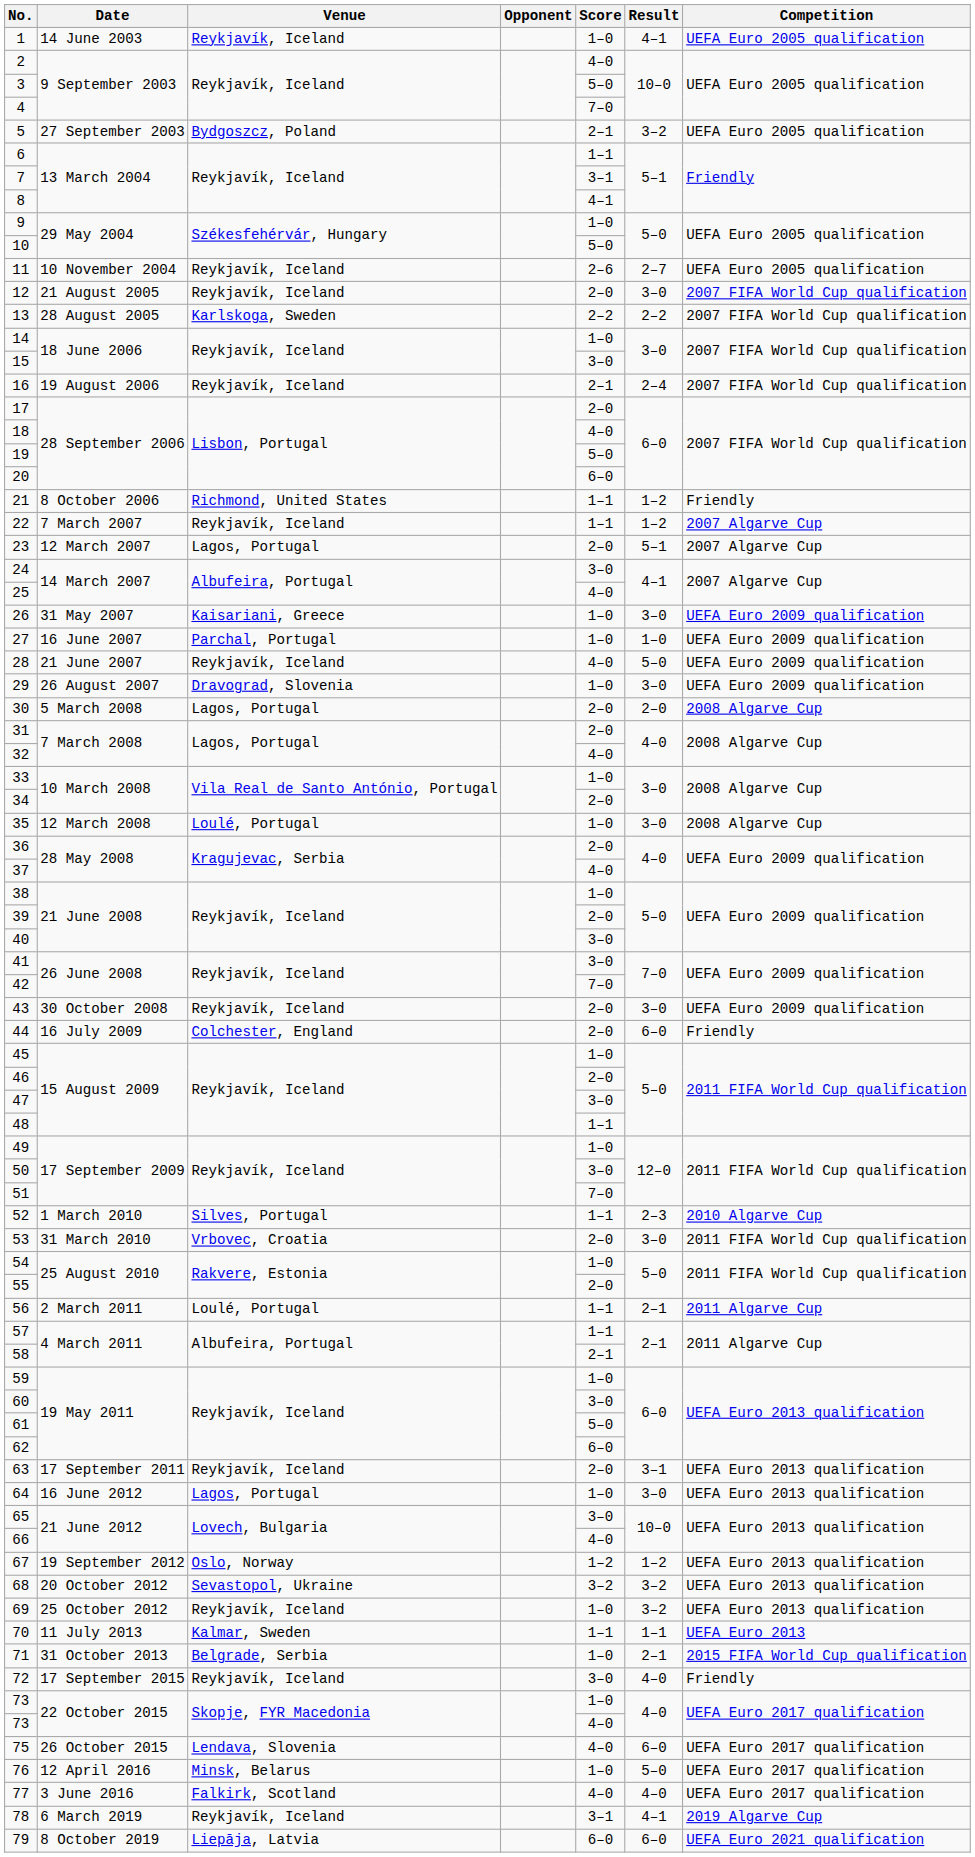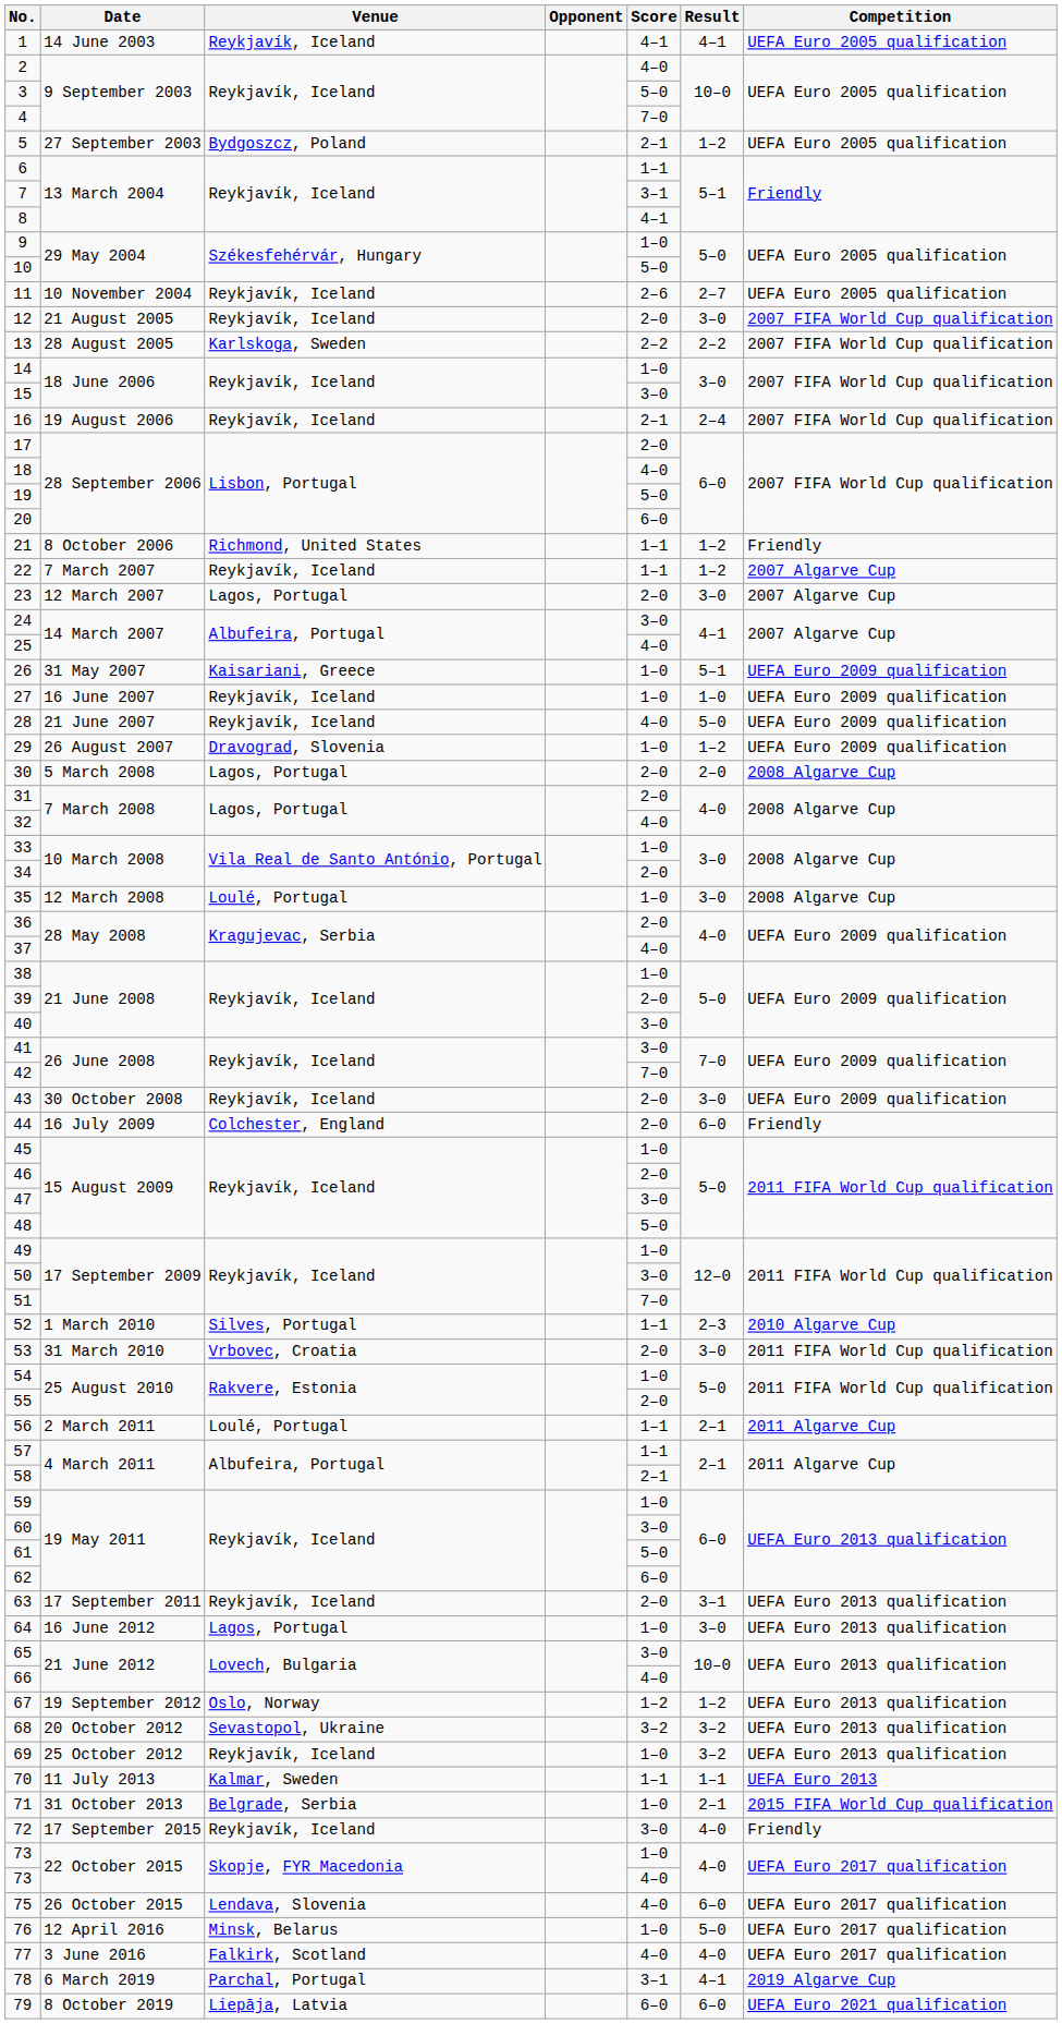 <table class="wikitable sortable">
 <tr>
 <th scope="col">No.</th>
 <th scope="col">Date</th>
 <th scope="col">Venue</th>
 <th scope="col">Opponent</th>
 <th scope="col">Score</th>
 <th scope="col">Result</th>
 <th scope="col">Competition</th>
 </tr>
 <tr>
 <td align="center">1</td>
 <td>14 June 2003</td>
 <td><a href='#'>Reykjavík</a>, Iceland</td>
 <td></td>
-<td align="center">1–0</td>
+<td align="center">4–1</td>
 <td align="center">4–1</td>
 <td><a href='#'>UEFA Euro 2005 qualification</a></td>
 </tr>
 <tr>
 <td align="center">2</td>
 <td rowspan="3">9 September 2003</td>
 <td rowspan="3">Reykjavík, Iceland</td>
 <td rowspan="3"></td>
 <td align="center">4–0</td>
 <td rowspan="3" style="text-align:center;">10–0</td>
 <td rowspan="3">UEFA Euro 2005 qualification</td>
 </tr>
 <tr>
 <td align="center">3</td>
 <td align="center">5–0</td>
 </tr>
 <tr>
 <td align="center">4</td>
 <td align="center">7–0</td>
 </tr>
 <tr>
 <td align="center">5</td>
 <td>27 September 2003</td>
 <td><a href='#'>Bydgoszcz</a>, Poland</td>
 <td></td>
 <td align="center">2–1</td>
-<td align="center">3–2</td>
+<td align="center">1–2</td>
 <td>UEFA Euro 2005 qualification</td>
 </tr>
 <tr>
 <td align="center">6</td>
 <td rowspan="3">13 March 2004</td>
 <td rowspan="3">Reykjavík, Iceland</td>
 <td rowspan="3"></td>
 <td align="center">1–1</td>
 <td rowspan="3" style="text-align:center;">5–1</td>
 <td rowspan="3"><a href='#'>Friendly</a></td>
 </tr>
 <tr>
 <td align="center">7</td>
 <td align="center">3–1</td>
 </tr>
 <tr>
 <td align="center">8</td>
 <td align="center">4–1</td>
 </tr>
 <tr>
 <td align="center">9</td>
 <td rowspan="2">29 May 2004</td>
 <td rowspan="2"><a href='#'>Székesfehérvár</a>, Hungary</td>
 <td rowspan="2"></td>
 <td align="center">1–0</td>
 <td rowspan="2" style="text-align:center;">5–0</td>
 <td rowspan="2">UEFA Euro 2005 qualification</td>
 </tr>
 <tr>
 <td align="center">10</td>
 <td align="center">5–0</td>
 </tr>
 <tr>
 <td align="center">11</td>
 <td>10 November 2004</td>
 <td>Reykjavík, Iceland</td>
 <td></td>
 <td align="center">2–6</td>
 <td align="center">2–7</td>
 <td>UEFA Euro 2005 qualification</td>
 </tr>
 <tr>
 <td align="center">12</td>
 <td>21 August 2005</td>
 <td>Reykjavík, Iceland</td>
 <td></td>
 <td align="center">2–0</td>
 <td align="center">3–0</td>
 <td><a href='#'>2007 FIFA World Cup qualification</a></td>
 </tr>
 <tr>
 <td align="center">13</td>
 <td>28 August 2005</td>
 <td><a href='#'>Karlskoga</a>, Sweden</td>
 <td></td>
 <td align="center">2–2</td>
 <td align="center">2–2</td>
 <td>2007 FIFA World Cup qualification</td>
 </tr>
 <tr>
 <td align="center">14</td>
 <td rowspan="2">18 June 2006</td>
 <td rowspan="2">Reykjavík, Iceland</td>
 <td rowspan="2"></td>
 <td align="center">1–0</td>
 <td rowspan="2" style="text-align:center;">3–0</td>
 <td rowspan="2">2007 FIFA World Cup qualification</td>
 </tr>
 <tr>
 <td align="center">15</td>
 <td align="center">3–0</td>
 </tr>
 <tr>
 <td align="center">16</td>
 <td>19 August 2006</td>
 <td>Reykjavík, Iceland</td>
 <td></td>
 <td align="center">2–1</td>
 <td align="center">2–4</td>
 <td>2007 FIFA World Cup qualification</td>
 </tr>
 <tr>
 <td align="center">17</td>
 <td rowspan="4">28 September 2006</td>
 <td rowspan="4"><a href='#'>Lisbon</a>, Portugal</td>
 <td rowspan="4"></td>
 <td align="center">2–0</td>
 <td rowspan=4 style="text-align:center;">6–0</td>
 <td rowspan="4">2007 FIFA World Cup qualification</td>
 </tr>
 <tr>
 <td align="center">18</td>
 <td align="center">4–0</td>
 </tr>
 <tr>
 <td align="center">19</td>
 <td align="center">5–0</td>
 </tr>
 <tr>
 <td align="center">20</td>
 <td align="center">6–0</td>
 </tr>
 <tr>
 <td align="center">21</td>
 <td>8 October 2006</td>
 <td><a href='#'>Richmond</a>, United States</td>
 <td></td>
 <td align="center">1–1</td>
 <td align="center">1–2</td>
 <td>Friendly</td>
 </tr>
 <tr>
 <td align="center">22</td>
 <td>7 March 2007</td>
 <td>Reykjavík, Iceland</td>
 <td></td>
 <td align="center">1–1</td>
 <td align="center">1–2</td>
 <td><a href='#'>2007 Algarve Cup</a></td>
 </tr>
 <tr>
 <td align="center">23</td>
 <td>12 March 2007</td>
 <td>Lagos, Portugal</td>
 <td></td>
 <td align="center">2–0</td>
-<td align="center">5–1</td>
+<td align="center">3–0</td>
 <td>2007 Algarve Cup</td>
 </tr>
 <tr>
 <td align="center">24</td>
 <td rowspan="2">14 March 2007</td>
 <td rowspan="2"><a href='#'>Albufeira</a>, Portugal</td>
 <td rowspan="2"></td>
 <td align="center">3–0</td>
 <td rowspan="2" style="text-align:center;">4–1</td>
 <td rowspan="2">2007 Algarve Cup</td>
 </tr>
 <tr>
 <td align="center">25</td>
 <td align="center">4–0</td>
 </tr>
 <tr>
 <td align="center">26</td>
 <td>31 May 2007</td>
 <td><a href='#'>Kaisariani</a>, Greece</td>
 <td></td>
 <td align="center">1–0</td>
-<td align="center">3–0</td>
+<td align="center">5–1</td>
 <td><a href='#'>UEFA Euro 2009 qualification</a></td>
 </tr>
 <tr>
 <td align="center">27</td>
 <td>16 June 2007</td>
-<td><a href='#'>Parchal</a>, Portugal</td>
+<td>Reykjavík, Iceland</td>
 <td></td>
 <td align="center">1–0</td>
 <td align="center">1–0</td>
 <td>UEFA Euro 2009 qualification</td>
 </tr>
 <tr>
 <td align="center">28</td>
 <td>21 June 2007</td>
 <td>Reykjavík, Iceland</td>
 <td></td>
 <td align="center">4–0</td>
 <td align="center">5–0</td>
 <td>UEFA Euro 2009 qualification</td>
 </tr>
 <tr>
 <td align="center">29</td>
 <td>26 August 2007</td>
 <td><a href='#'>Dravograd</a>, Slovenia</td>
 <td></td>
 <td align="center">1–0</td>
-<td align="center">3–0</td>
+<td align="center">1–2</td>
 <td>UEFA Euro 2009 qualification</td>
 </tr>
 <tr>
 <td align="center">30</td>
 <td>5 March 2008</td>
 <td>Lagos, Portugal</td>
 <td></td>
 <td align="center">2–0</td>
 <td align="center">2–0</td>
 <td><a href='#'>2008 Algarve Cup</a></td>
 </tr>
 <tr>
 <td align="center">31</td>
 <td rowspan="2">7 March 2008</td>
 <td rowspan="2">Lagos, Portugal</td>
 <td rowspan="2"></td>
 <td align="center">2–0</td>
 <td rowspan="2" style="text-align:center;">4–0</td>
 <td rowspan="2">2008 Algarve Cup</td>
 </tr>
 <tr>
 <td align="center">32</td>
 <td align="center">4–0</td>
 </tr>
 <tr>
 <td align="center">33</td>
 <td rowspan="2">10 March 2008</td>
 <td rowspan="2"><a href='#'>Vila Real de Santo António</a>, Portugal</td>
 <td rowspan="2"></td>
 <td align="center">1–0</td>
 <td rowspan="2" style="text-align:center;">3–0</td>
 <td rowspan="2">2008 Algarve Cup</td>
 </tr>
 <tr>
 <td align="center">34</td>
 <td align="center">2–0</td>
 </tr>
 <tr>
 <td align="center">35</td>
 <td>12 March 2008</td>
 <td><a href='#'>Loulé</a>, Portugal</td>
 <td></td>
 <td align="center">1–0</td>
 <td align="center">3–0</td>
 <td>2008 Algarve Cup</td>
 </tr>
 <tr>
 <td align="center">36</td>
 <td rowspan="2">28 May 2008</td>
 <td rowspan="2"><a href='#'>Kragujevac</a>, Serbia</td>
 <td rowspan="2"></td>
 <td align="center">2–0</td>
 <td rowspan="2" style="text-align:center;">4–0</td>
 <td rowspan="2">UEFA Euro 2009 qualification</td>
 </tr>
 <tr>
 <td align="center">37</td>
 <td align="center">4–0</td>
 </tr>
 <tr>
 <td align="center">38</td>
 <td rowspan="3">21 June 2008</td>
 <td rowspan="3">Reykjavík, Iceland</td>
 <td rowspan="3"></td>
 <td align="center">1–0</td>
 <td rowspan="3" style="text-align:center;">5–0</td>
 <td rowspan="3">UEFA Euro 2009 qualification</td>
 </tr>
 <tr>
 <td align="center">39</td>
 <td align="center">2–0</td>
 </tr>
 <tr>
 <td align="center">40</td>
 <td align="center">3–0</td>
 </tr>
 <tr>
 <td align="center">41</td>
 <td rowspan="2">26 June 2008</td>
 <td rowspan="2">Reykjavík, Iceland</td>
 <td rowspan="2"></td>
 <td align="center">3–0</td>
 <td rowspan="2" style="text-align:center;">7–0</td>
 <td rowspan="2">UEFA Euro 2009 qualification</td>
 </tr>
 <tr>
 <td align="center">42</td>
 <td align="center">7–0</td>
 </tr>
 <tr>
 <td align="center">43</td>
 <td>30 October 2008</td>
 <td>Reykjavík, Iceland</td>
 <td></td>
 <td align="center">2–0</td>
 <td align="center">3–0</td>
 <td>UEFA Euro 2009 qualification</td>
 </tr>
 <tr>
 <td align="center">44</td>
 <td>16 July 2009</td>
 <td><a href='#'>Colchester</a>, England</td>
 <td></td>
 <td align="center">2–0</td>
 <td align="center">6–0</td>
 <td>Friendly</td>
 </tr>
 <tr>
 <td align="center">45</td>
 <td rowspan="4">15 August 2009</td>
 <td rowspan="4">Reykjavík, Iceland</td>
 <td rowspan="4"></td>
 <td align="center">1–0</td>
 <td rowspan=4 style="text-align:center;">5–0</td>
 <td rowspan="4"><a href='#'>2011 FIFA World Cup qualification</a></td>
 </tr>
 <tr>
 <td align="center">46</td>
 <td align="center">2–0</td>
 </tr>
 <tr>
 <td align="center">47</td>
 <td align="center">3–0</td>
 </tr>
 <tr>
 <td align="center">48</td>
-<td align="center">1–1</td>
+<td align="center">5–0</td>
 </tr>
 <tr>
 <td align="center">49</td>
 <td rowspan="3">17 September 2009</td>
 <td rowspan="3">Reykjavík, Iceland</td>
 <td rowspan="3"></td>
 <td align="center">1–0</td>
 <td rowspan="3" style="text-align:center;">12–0</td>
 <td rowspan="3">2011 FIFA World Cup qualification</td>
 </tr>
 <tr>
 <td align="center">50</td>
 <td align="center">3–0</td>
 </tr>
 <tr>
 <td align="center">51</td>
 <td align="center">7–0</td>
 </tr>
 <tr>
 <td align="center">52</td>
 <td>1 March 2010</td>
 <td><a href='#'>Silves</a>, Portugal</td>
 <td></td>
 <td align="center">1–1</td>
 <td align="center">2–3</td>
 <td><a href='#'>2010 Algarve Cup</a></td>
 </tr>
 <tr>
 <td align="center">53</td>
 <td>31 March 2010</td>
 <td><a href='#'>Vrbovec</a>, Croatia</td>
 <td></td>
 <td align="center">2–0</td>
 <td align="center">3–0</td>
 <td>2011 FIFA World Cup qualification</td>
 </tr>
 <tr>
 <td align="center">54</td>
 <td rowspan="2">25 August 2010</td>
 <td rowspan="2"><a href='#'>Rakvere</a>, Estonia</td>
 <td rowspan="2"></td>
 <td align="center">1–0</td>
 <td rowspan="2" style="text-align:center;">5–0</td>
 <td rowspan="2">2011 FIFA World Cup qualification</td>
 </tr>
 <tr>
 <td align="center">55</td>
 <td align="center">2–0</td>
 </tr>
 <tr>
 <td align="center">56</td>
 <td>2 March 2011</td>
 <td>Loulé, Portugal</td>
 <td></td>
 <td align="center">1–1</td>
 <td align="center">2–1</td>
 <td><a href='#'>2011 Algarve Cup</a></td>
 </tr>
 <tr>
 <td align="center">57</td>
 <td rowspan="2">4 March 2011</td>
 <td rowspan="2">Albufeira, Portugal</td>
 <td rowspan="2"></td>
 <td align="center">1–1</td>
 <td rowspan="2" style="text-align:center;">2–1</td>
 <td rowspan="2">2011 Algarve Cup</td>
 </tr>
 <tr>
 <td align="center">58</td>
 <td align="center">2–1</td>
 </tr>
 <tr>
 <td align="center">59</td>
 <td rowspan="4">19 May 2011</td>
 <td rowspan="4">Reykjavík, Iceland</td>
 <td rowspan="4"></td>
 <td align="center">1–0</td>
 <td rowspan=4 style="text-align:center;">6–0</td>
 <td rowspan="4"><a href='#'>UEFA Euro 2013 qualification</a></td>
 </tr>
 <tr>
 <td align="center">60</td>
 <td align="center">3–0</td>
 </tr>
 <tr>
 <td align="center">61</td>
 <td align="center">5–0</td>
 </tr>
 <tr>
 <td align="center">62</td>
 <td align="center">6–0</td>
 </tr>
 <tr>
 <td align="center">63</td>
 <td>17 September 2011</td>
 <td>Reykjavík, Iceland</td>
 <td></td>
 <td align="center">2–0</td>
 <td align="center">3–1</td>
 <td>UEFA Euro 2013 qualification</td>
 </tr>
 <tr>
 <td align="center">64</td>
 <td>16 June 2012</td>
 <td><a href='#'>Lagos</a>, Portugal</td>
 <td></td>
 <td align="center">1–0</td>
 <td align="center">3–0</td>
 <td>UEFA Euro 2013 qualification</td>
 </tr>
 <tr>
 <td align="center">65</td>
 <td rowspan="2">21 June 2012</td>
 <td rowspan="2"><a href='#'>Lovech</a>, Bulgaria</td>
 <td rowspan="2"></td>
 <td align="center">3–0</td>
 <td rowspan="2" style="text-align:center;">10–0</td>
 <td rowspan="2">UEFA Euro 2013 qualification</td>
 </tr>
 <tr>
 <td align="center">66</td>
 <td align="center">4–0</td>
 </tr>
 <tr>
 <td align="center">67</td>
 <td>19 September 2012</td>
 <td><a href='#'>Oslo</a>, Norway</td>
 <td></td>
 <td align="center">1–2</td>
 <td align="center">1–2</td>
 <td>UEFA Euro 2013 qualification</td>
 </tr>
 <tr>
 <td align="center">68</td>
 <td>20 October 2012</td>
 <td><a href='#'>Sevastopol</a>, Ukraine</td>
 <td></td>
 <td align="center">3–2</td>
 <td align="center">3–2</td>
 <td>UEFA Euro 2013 qualification</td>
 </tr>
 <tr>
 <td align="center">69</td>
 <td>25 October 2012</td>
 <td>Reykjavík, Iceland</td>
 <td></td>
 <td align="center">1–0</td>
 <td align="center">3–2</td>
 <td>UEFA Euro 2013 qualification</td>
 </tr>
 <tr>
 <td align="center">70</td>
 <td>11 July 2013</td>
 <td><a href='#'>Kalmar</a>, Sweden</td>
 <td></td>
 <td align="center">1–1</td>
 <td align="center">1–1</td>
 <td><a href='#'>UEFA Euro 2013</a></td>
 </tr>
 <tr>
 <td align="center">71</td>
 <td>31 October 2013</td>
 <td><a href='#'>Belgrade</a>, Serbia</td>
 <td></td>
 <td align="center">1–0</td>
 <td align="center">2–1</td>
 <td><a href='#'>2015 FIFA World Cup qualification</a></td>
 </tr>
 <tr>
 <td align="center">72</td>
 <td>17 September 2015</td>
 <td>Reykjavík, Iceland</td>
 <td></td>
 <td align="center">3–0</td>
 <td align="center">4–0</td>
 <td>Friendly</td>
 </tr>
 <tr>
 <td align="center">73</td>
 <td rowspan="2">22 October 2015</td>
 <td rowspan="2"><a href='#'>Skopje</a>, <a href='#'>FYR Macedonia</a></td>
 <td rowspan="2"></td>
 <td align="center">1–0</td>
 <td rowspan="2" style="text-align:center;">4–0</td>
 <td rowspan="2"><a href='#'>UEFA Euro 2017 qualification</a></td>
 </tr>
 <tr>
 <td align="center">73</td>
 <td align="center">4–0</td>
 </tr>
 <tr>
 <td align="center">75</td>
 <td>26 October 2015</td>
 <td><a href='#'>Lendava</a>, Slovenia</td>
 <td></td>
 <td align="center">4–0</td>
 <td align="center">6–0</td>
 <td>UEFA Euro 2017 qualification</td>
 </tr>
 <tr>
 <td align="center">76</td>
 <td>12 April 2016</td>
 <td><a href='#'>Minsk</a>, Belarus</td>
 <td></td>
 <td align="center">1–0</td>
 <td align="center">5–0</td>
 <td>UEFA Euro 2017 qualification</td>
 </tr>
 <tr>
 <td align="center">77</td>
 <td>3 June 2016</td>
 <td><a href='#'>Falkirk</a>, Scotland</td>
 <td></td>
 <td align="center">4–0</td>
 <td align="center">4–0</td>
 <td>UEFA Euro 2017 qualification</td>
 </tr>
 <tr>
 <td align="center">78</td>
 <td>6 March 2019</td>
-<td>Reykjavík, Iceland</td>
+<td><a href='#'>Parchal</a>, Portugal</td>
 <td></td>
 <td align="center">3–1</td>
 <td align="center">4–1</td>
 <td><a href='#'>2019 Algarve Cup</a></td>
 </tr>
 <tr>
 <td align="center">79</td>
 <td>8 October 2019</td>
 <td><a href='#'>Liepāja</a>, Latvia</td>
 <td></td>
 <td align="center">6–0</td>
 <td align="center">6–0</td>
 <td><a href='#'>UEFA Euro 2021 qualification</a></td>
 </tr>
 </table>
